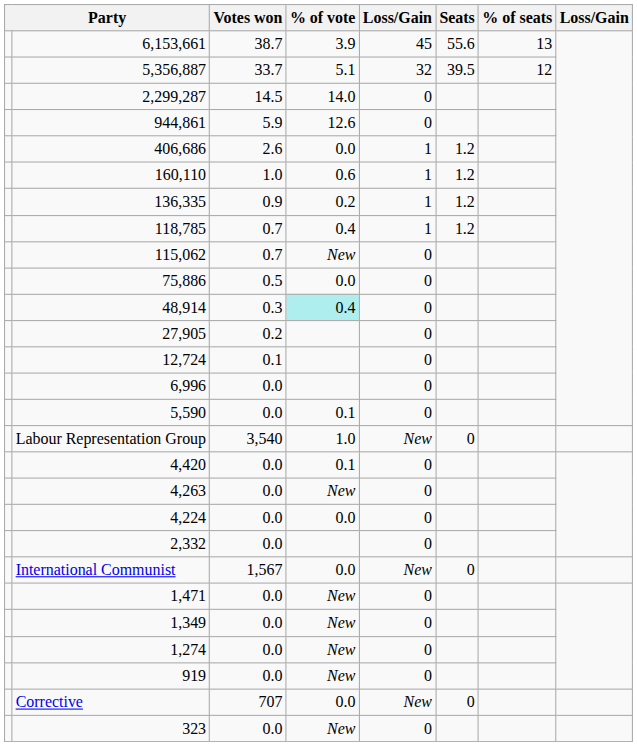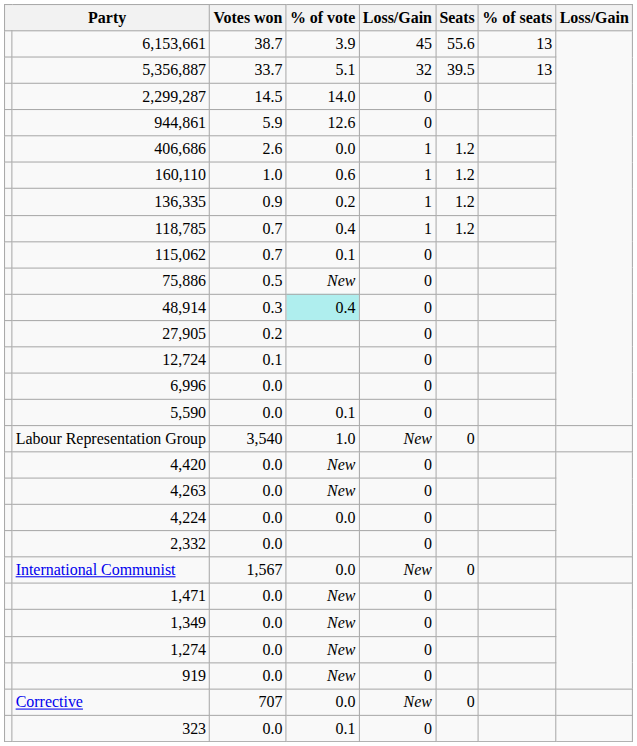 <table class="wikitable" style="font-size:95%;">
 <tr>
 <th colspan=2>Party</th>
 <th>Votes won</th>
 <th>% of vote</th>
 <th>Loss/Gain</th>
 <th>Seats</th>
 <th>% of seats</th>
 <th>Loss/Gain</th>
 </tr>
 <tr>
 <td></td>
 <td align="right">6,153,661</td>
 <td align="right">38.7</td>
 <td align="right">3.9</td>
 <td align="right">45</td>
 <td align="right">55.6</td>
 <td align="right">13</td>
 </tr>
 <tr>
 <td></td>
 <td align="right">5,356,887</td>
 <td align="right">33.7</td>
 <td align="right">5.1</td>
 <td align="right">32</td>
 <td align="right">39.5</td>
-<td align="right">12</td>
+<td align="right">13</td>
 </tr>
 <tr>
 <td></td>
 <td align="right">2,299,287</td>
 <td align="right">14.5</td>
 <td align="right">14.0</td>
 <td align="right">0</td>
 <td align="right"></td>
 <td align="right"></td>
 </tr>
 <tr>
 <td></td>
 <td align="right">944,861</td>
 <td align="right">5.9</td>
 <td align="right">12.6</td>
 <td align="right">0</td>
 <td align="right"></td>
 <td align="right"></td>
 </tr>
 <tr>
 <td></td>
 <td align="right">406,686</td>
 <td align="right">2.6</td>
 <td align="right">0.0</td>
 <td align="right">1</td>
 <td align="right">1.2</td>
 <td align="right"></td>
 </tr>
 <tr>
 <td></td>
 <td align="right">160,110</td>
 <td align="right">1.0</td>
 <td align="right">0.6</td>
 <td align="right">1</td>
 <td align="right">1.2</td>
 <td align="right"></td>
 </tr>
 <tr>
 <td></td>
 <td align="right">136,335</td>
 <td align="right">0.9</td>
 <td align="right">0.2</td>
 <td align="right">1</td>
 <td align="right">1.2</td>
 <td align="right"></td>
 </tr>
 <tr>
 <td></td>
 <td align="right">118,785</td>
 <td align="right">0.7</td>
 <td align="right">0.4</td>
 <td align="right">1</td>
 <td align="right">1.2</td>
 <td align="right"></td>
 </tr>
 <tr>
 <td></td>
 <td align="right">115,062</td>
 <td align="right">0.7</td>
-<td align="right"><em>New</em></td>
+<td align="right">0.1</td>
 <td align="right">0</td>
 <td align="right"></td>
 <td align="right"></td>
 </tr>
 <tr>
 <td></td>
 <td align="right">75,886</td>
 <td align="right">0.5</td>
-<td align="right">0.0</td>
+<td align="right"><em>New</em></td>
 <td align="right">0</td>
 <td align="right"></td>
 <td align="right"></td>
 </tr>
 <tr>
 <td></td>
 <td align="right">48,914</td>
 <td align="right">0.3</td>
 <td align="right" style="background: paleturquoise;">0.4</td>
 <td align="right">0</td>
 <td align="right"></td>
 <td align="right"></td>
 </tr>
 <tr>
 <td></td>
 <td align="right">27,905</td>
 <td align="right">0.2</td>
 <td align="right"></td>
 <td align="right">0</td>
 <td align="right"></td>
 <td align="right"></td>
 </tr>
 <tr>
 <td></td>
 <td align="right">12,724</td>
 <td align="right">0.1</td>
 <td align="right"></td>
 <td align="right">0</td>
 <td align="right"></td>
 <td align="right"></td>
 </tr>
 <tr>
 <td></td>
 <td align="right">6,996</td>
 <td align="right">0.0</td>
 <td align="right"></td>
 <td align="right">0</td>
 <td align="right"></td>
 <td align="right"></td>
 </tr>
 <tr>
 <td></td>
 <td align="right">5,590</td>
 <td align="right">0.0</td>
 <td align="right">0.1</td>
 <td align="right">0</td>
 <td align="right"></td>
 <td align="right"></td>
 </tr>
 <tr>
 <td></td>
 <td>Labour Representation Group</td>
 <td align="right">3,540</td>
 <td align="right">1.0</td>
 <td align="right"><em>New</em></td>
 <td align="right">0</td>
 <td align="right"></td>
 <td align="right"></td>
 </tr>
 <tr>
 <td></td>
 <td align="right">4,420</td>
 <td align="right">0.0</td>
-<td align="right">0.1</td>
+<td align="right"><em>New</em></td>
 <td align="right">0</td>
 <td align="right"></td>
 <td align="right"></td>
 </tr>
 <tr>
 <td></td>
 <td align="right">4,263</td>
 <td align="right">0.0</td>
 <td align="right"><em>New</em></td>
 <td align="right">0</td>
 <td align="right"></td>
 <td align="right"></td>
 </tr>
 <tr>
 <td></td>
 <td align="right">4,224</td>
 <td align="right">0.0</td>
 <td align="right">0.0</td>
 <td align="right">0</td>
 <td align="right"></td>
 <td align="right"></td>
 </tr>
 <tr>
 <td></td>
 <td align="right">2,332</td>
 <td align="right">0.0</td>
 <td align="right"></td>
 <td align="right">0</td>
 <td align="right"></td>
 <td align="right"></td>
 </tr>
 <tr>
 <td></td>
 <td><a href='#'>International Communist</a></td>
 <td align="right">1,567</td>
 <td align="right">0.0</td>
 <td align="right"><em>New</em></td>
 <td align="right">0</td>
 <td align="right"></td>
 <td align="right"></td>
 </tr>
 <tr>
 <td></td>
 <td align="right">1,471</td>
 <td align="right">0.0</td>
 <td align="right"><em>New</em></td>
 <td align="right">0</td>
 <td align="right"></td>
 <td align="right"></td>
 </tr>
 <tr>
 <td></td>
 <td align="right">1,349</td>
 <td align="right">0.0</td>
 <td align="right"><em>New</em></td>
 <td align="right">0</td>
 <td align="right"></td>
 <td align="right"></td>
 </tr>
 <tr>
 <td></td>
 <td align="right">1,274</td>
 <td align="right">0.0</td>
 <td align="right"><em>New</em></td>
 <td align="right">0</td>
 <td align="right"></td>
 <td align="right"></td>
 </tr>
 <tr>
 <td></td>
 <td align="right">919</td>
 <td align="right">0.0</td>
 <td align="right"><em>New</em></td>
 <td align="right">0</td>
 <td align="right"></td>
 <td align="right"></td>
 </tr>
 <tr>
 <td></td>
 <td><a href='#'>Corrective</a></td>
 <td align="right">707</td>
 <td align="right">0.0</td>
 <td align="right"><em>New</em></td>
 <td align="right">0</td>
 <td align="right"></td>
 <td align="right"></td>
 </tr>
 <tr>
 <td></td>
 <td align="right">323</td>
 <td align="right">0.0</td>
-<td align="right"><em>New</em></td>
+<td align="right">0.1</td>
 <td align="right">0</td>
 <td align="right"></td>
 <td align="right"></td>
 </tr>
 </table>
